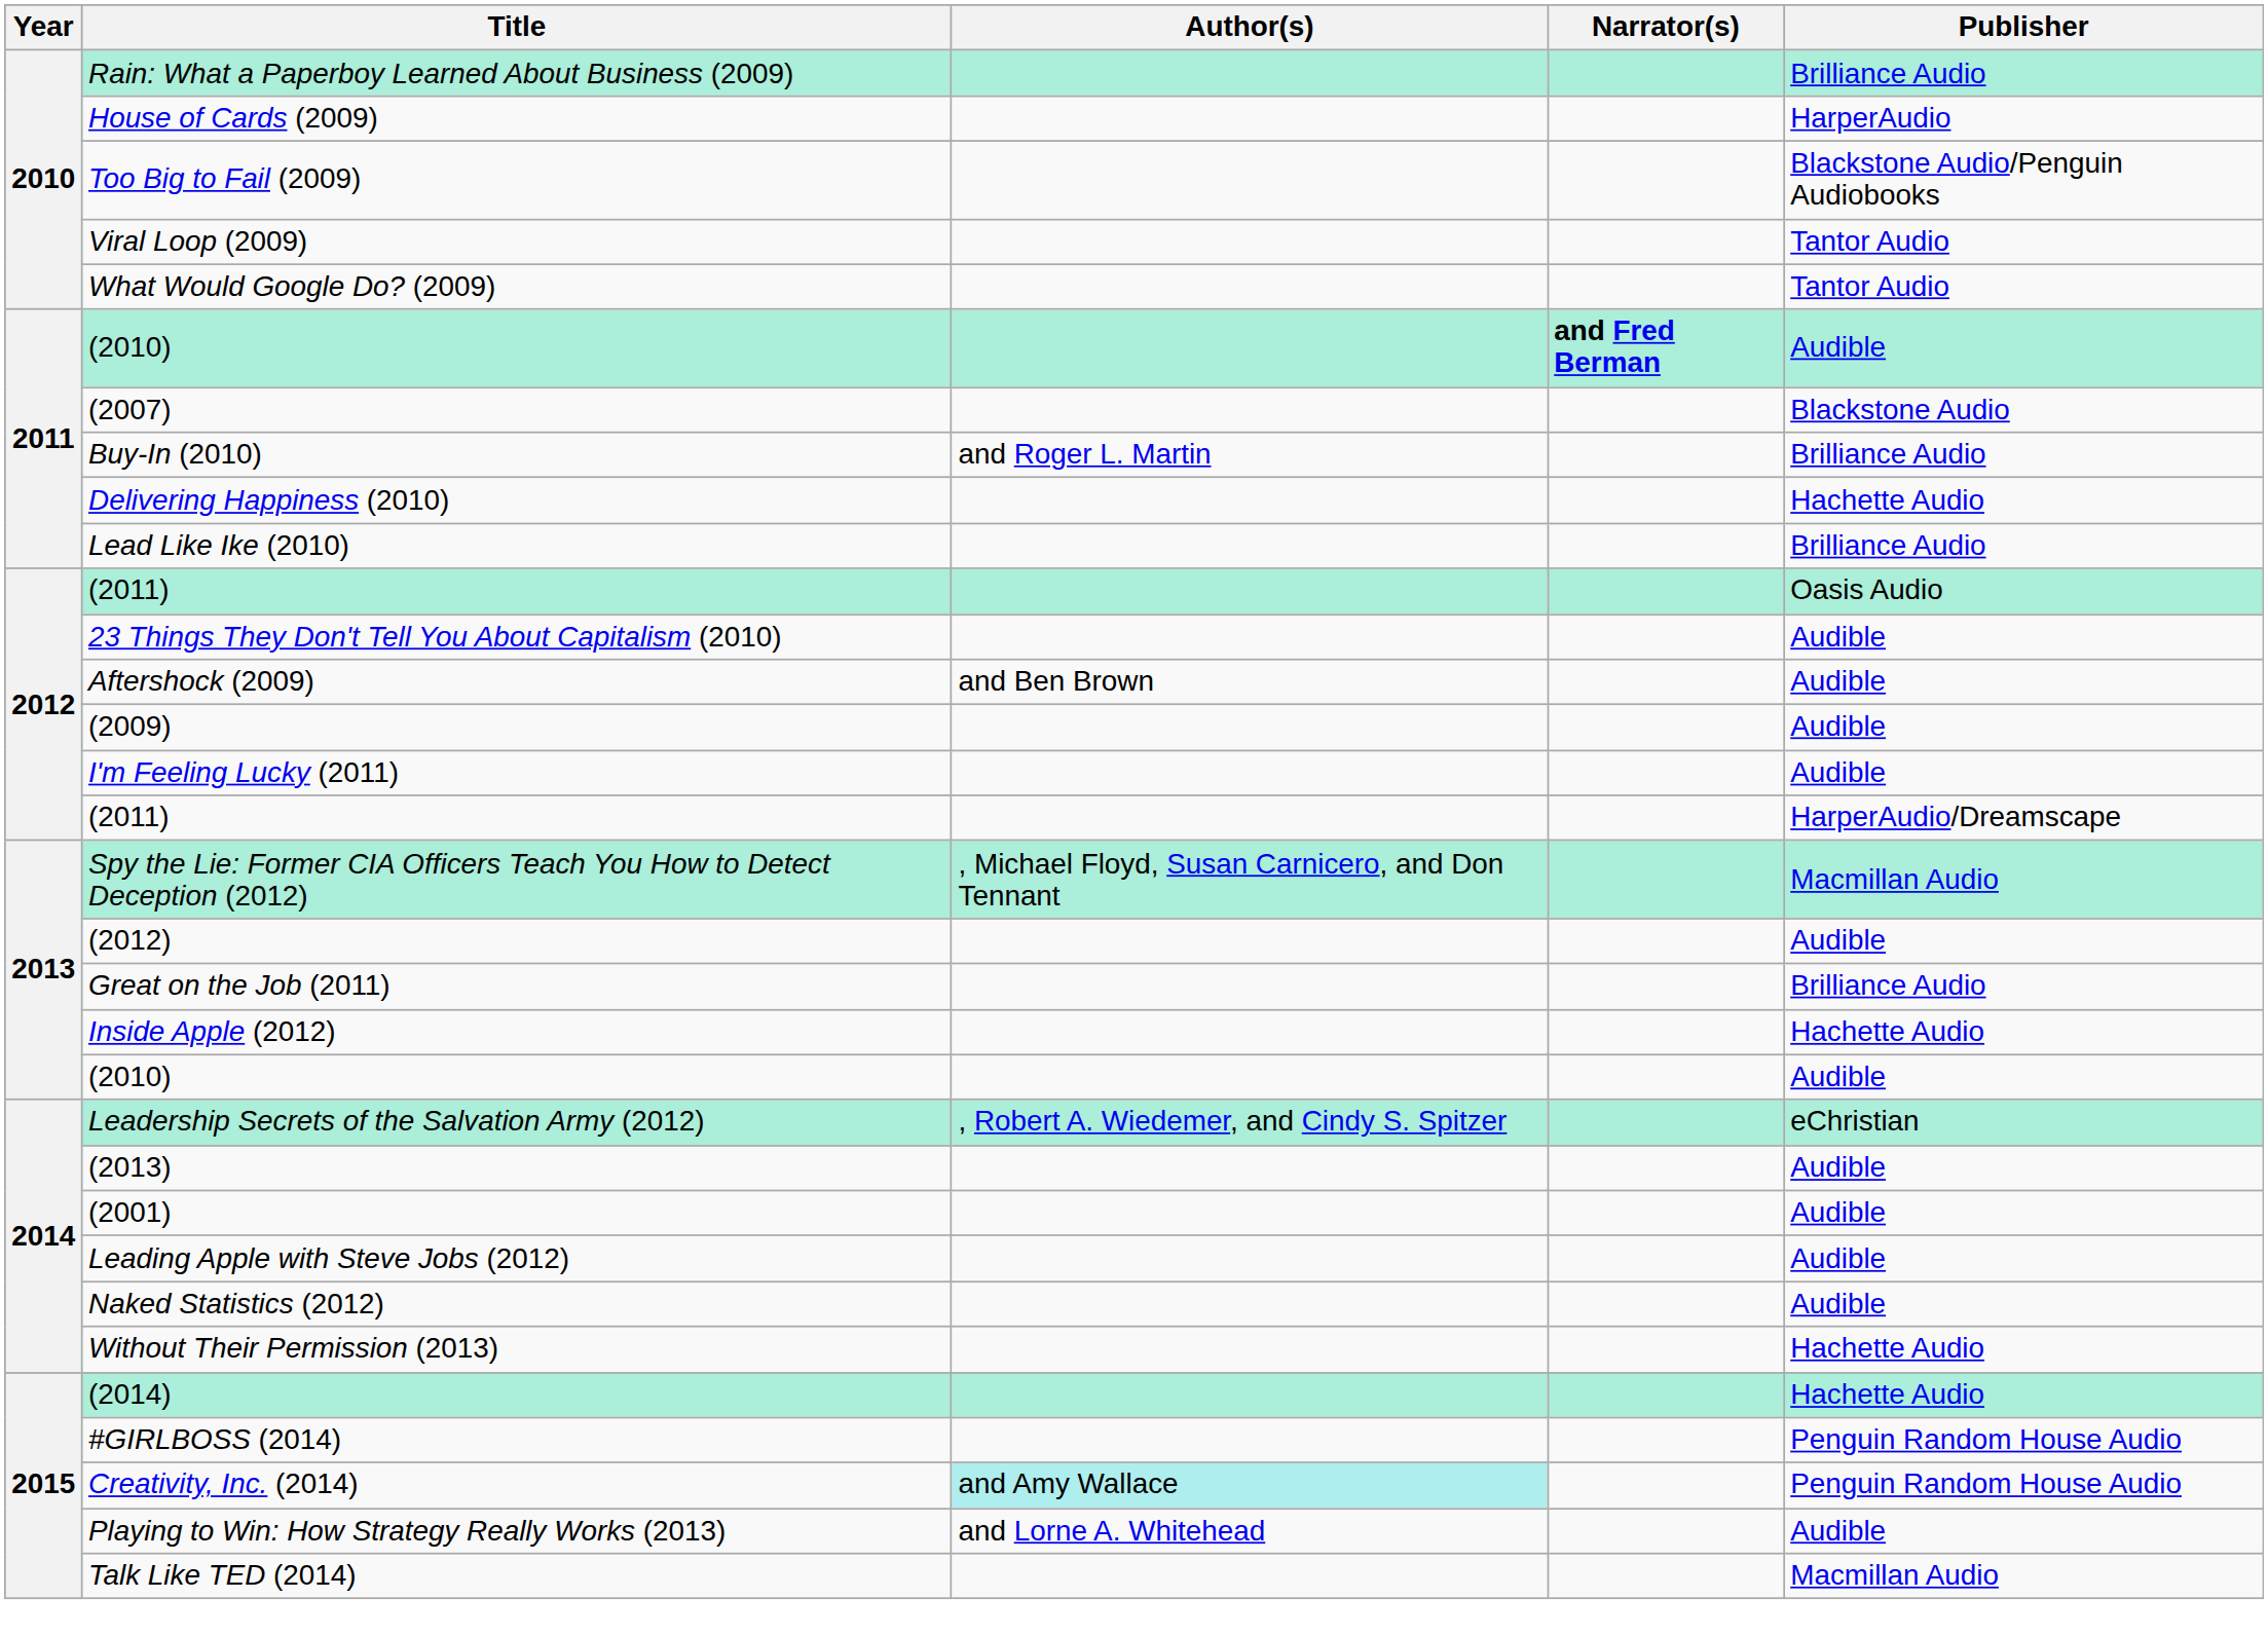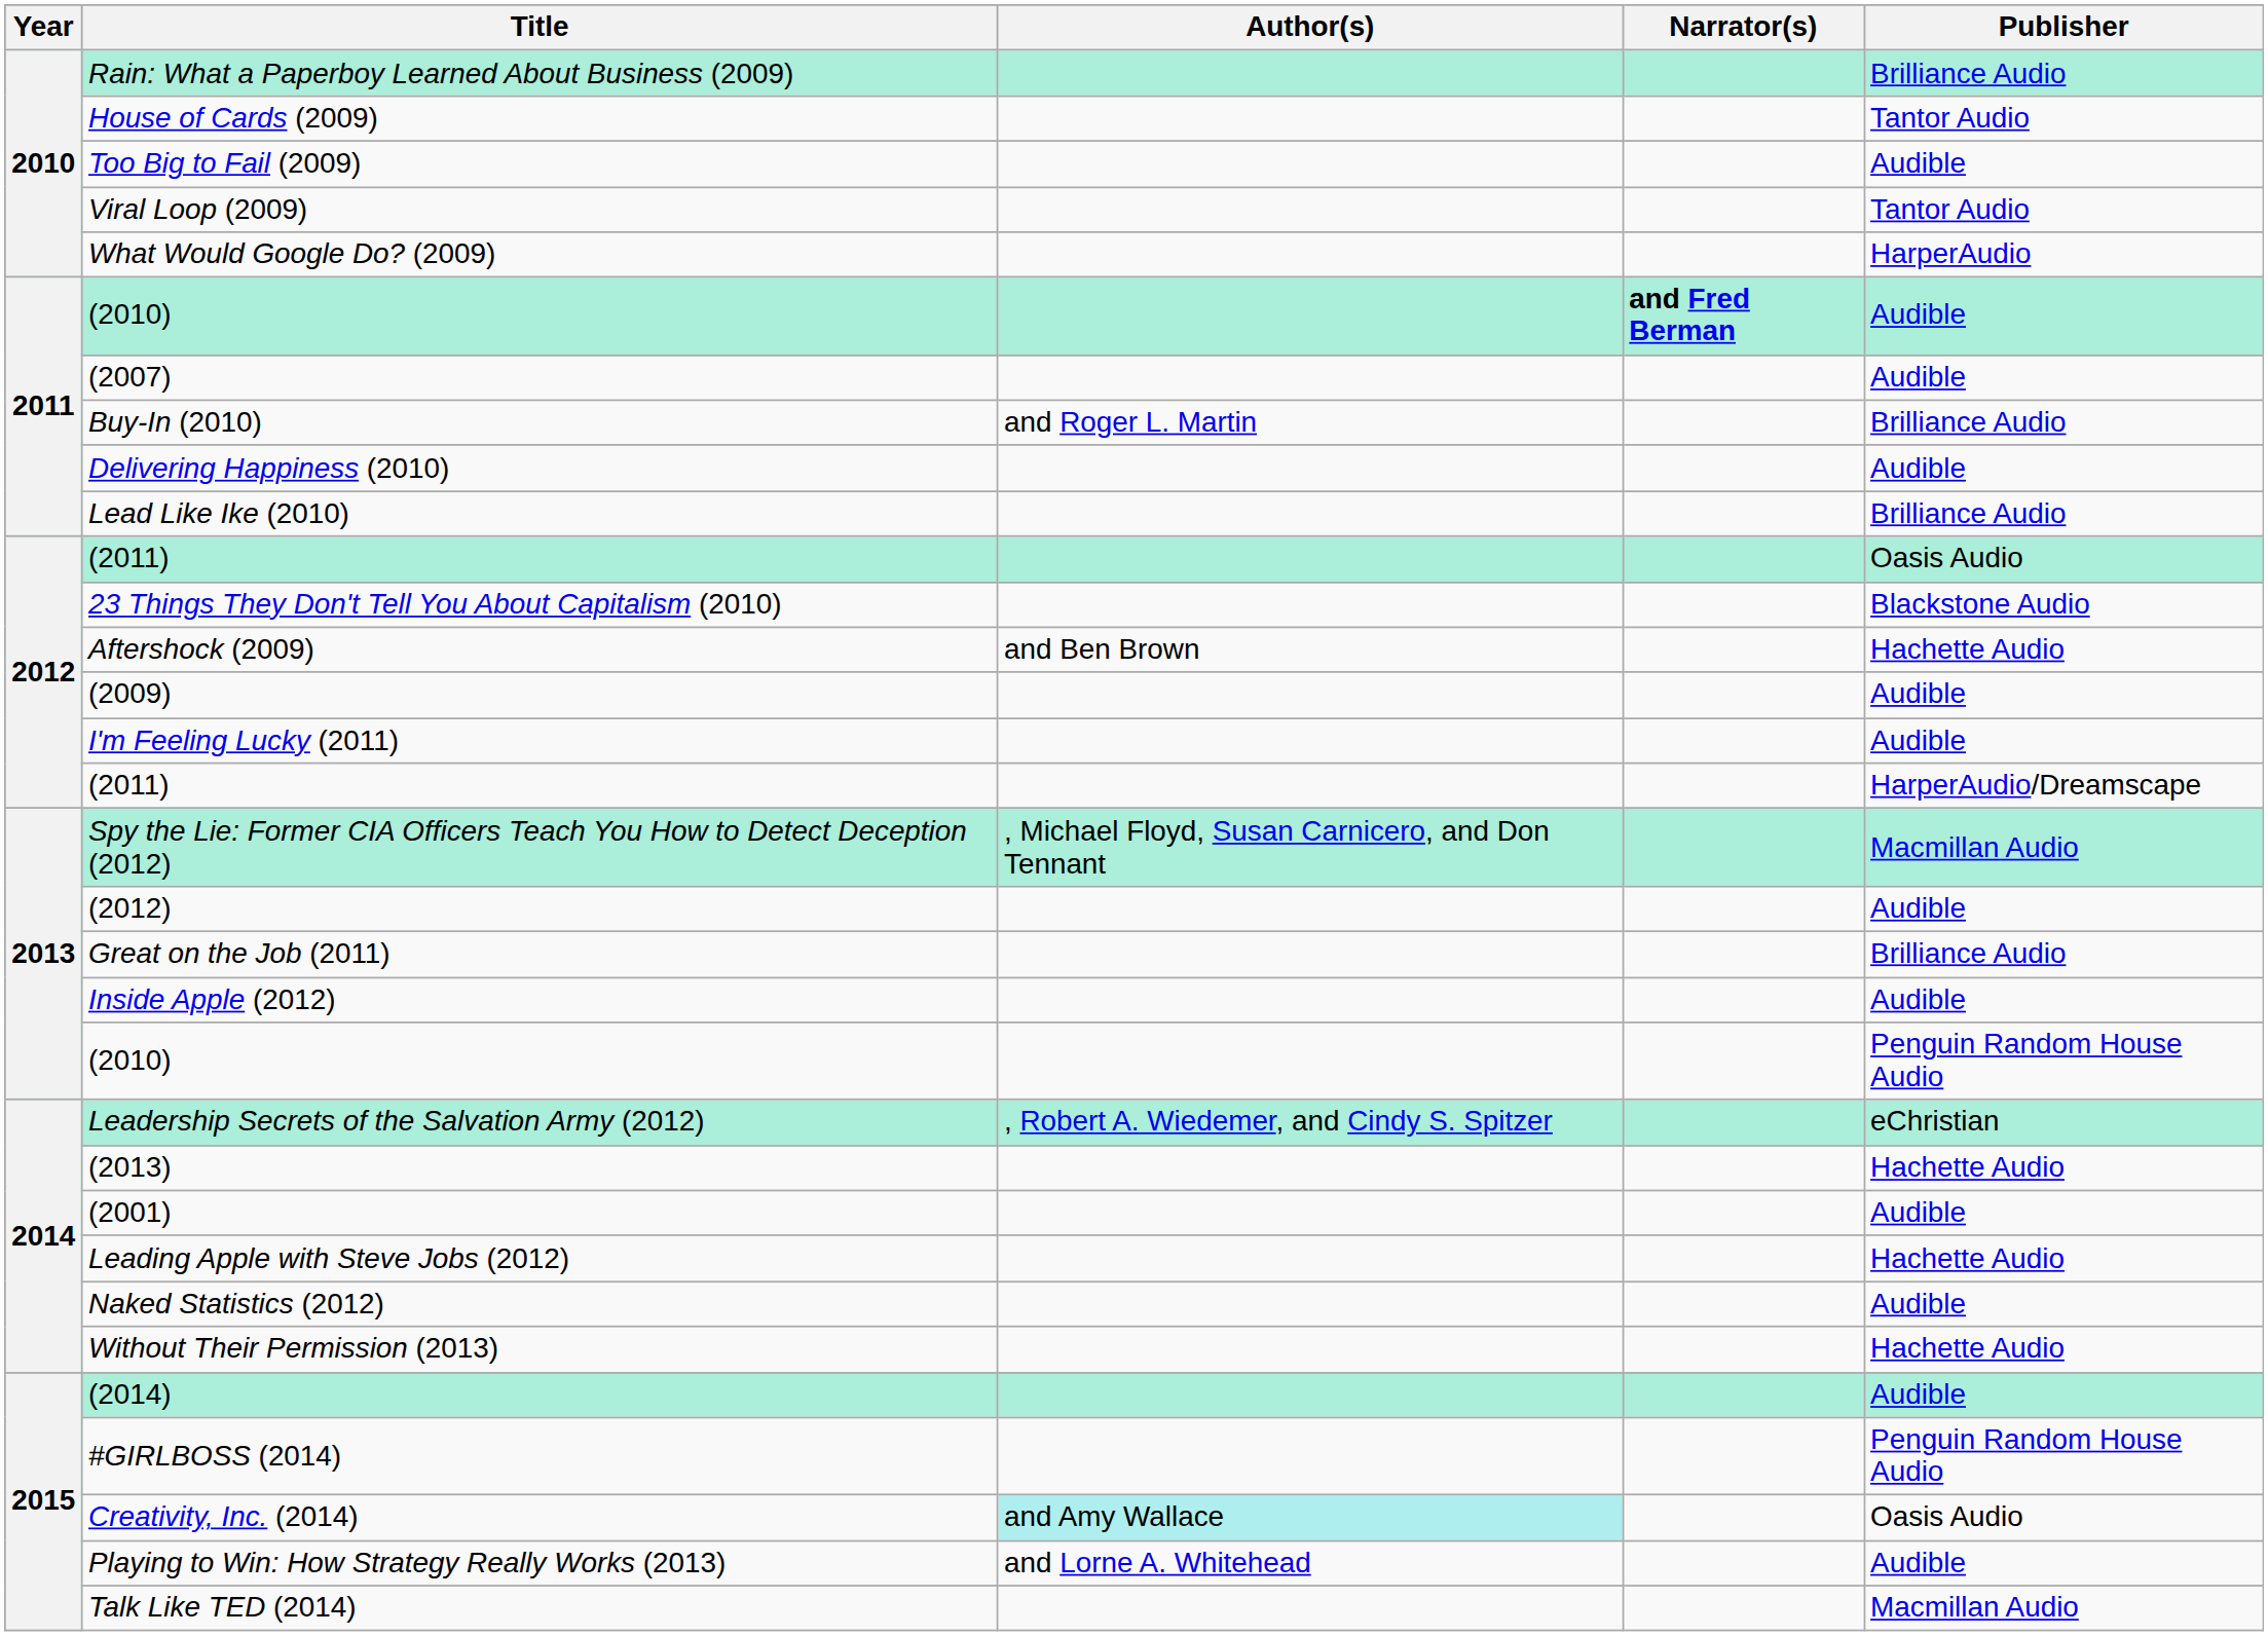 <table class="wikitable sortable mw-collapsible" style="width:100%">
 <tr bgcolor="#bebebe">
 <th scope=“col” width=“4%”>Year</th>
 <th scope=“col” width=“24%”>Title</th>
 <th scope=“col” width=“24%”>Author(s)</th>
 <th scope=“col” width=“24%”>Narrator(s)</th>
 <th scope=“col” width=“24%”>Publisher</th>
 </tr>
 <tr style=background:#ABEED9>
 <th rowspan="5">2010<br></th>
 <td><em>Rain: What a Paperboy Learned About Business</em> (2009)</td>
 <td></td>
 <td></td>
 <td><a href='#'>Brilliance Audio</a></td>
 </tr>
 <tr>
 <td><em><a href='#'>House of Cards</a></em> (2009)</td>
 <td></td>
 <td></td>
-<td><a href='#'>HarperAudio</a></td>
+<td><a href='#'>Tantor Audio</a></td>
 </tr>
 <tr>
 <td><em><a href='#'>Too Big to Fail</a></em> (2009)</td>
 <td></td>
 <td></td>
-<td><a href='#'>Blackstone Audio</a>/Penguin Audiobooks</td>
+<td><a href='#'>Audible</a></td>
 </tr>
 <tr>
 <td><em>Viral Loop</em> (2009)</td>
 <td></td>
 <td></td>
 <td><a href='#'>Tantor Audio</a></td>
 </tr>
 <tr>
 <td><em>What Would Google Do?</em> (2009)</td>
 <td></td>
 <td></td>
-<td><a href='#'>Tantor Audio</a></td>
+<td><a href='#'>HarperAudio</a></td>
 </tr>
 <tr style=background:#ABEED9>
 <th rowspan="5">2011<br></th>
 <td> (2010)</td>
 <td></td>
 <td><strong> and <a href='#'>Fred Berman</a></strong></td>
 <td><a href='#'>Audible</a></td>
 </tr>
 <tr>
 <td> (2007)</td>
 <td></td>
 <td></td>
-<td><a href='#'>Blackstone Audio</a></td>
+<td><a href='#'>Audible</a></td>
 </tr>
 <tr>
 <td><em>Buy-In</em> (2010)</td>
 <td> and <a href='#'>Roger L. Martin</a></td>
 <td></td>
 <td><a href='#'>Brilliance Audio</a></td>
 </tr>
 <tr>
 <td><em><a href='#'>Delivering Happiness</a></em> (2010)</td>
 <td></td>
 <td></td>
-<td><a href='#'>Hachette Audio</a></td>
+<td><a href='#'>Audible</a></td>
 </tr>
 <tr>
 <td><em>Lead Like Ike</em> (2010)</td>
 <td></td>
 <td></td>
 <td><a href='#'>Brilliance Audio</a></td>
 </tr>
 <tr style=background:#ABEED9>
 <th rowspan="6">2012<br></th>
 <td> (2011)</td>
 <td></td>
 <td></td>
 <td>Oasis Audio</td>
 </tr>
 <tr>
 <td><em><a href='#'>23 Things They Don't Tell You About Capitalism</a></em> (2010)</td>
 <td></td>
 <td></td>
-<td><a href='#'>Audible</a></td>
+<td><a href='#'>Blackstone Audio</a></td>
 </tr>
 <tr>
 <td><em>Aftershock</em> (2009)</td>
 <td> and Ben Brown</td>
 <td></td>
-<td><a href='#'>Audible</a></td>
+<td><a href='#'>Hachette Audio</a></td>
 </tr>
 <tr>
 <td> (2009)</td>
 <td></td>
 <td></td>
 <td><a href='#'>Audible</a></td>
 </tr>
 <tr>
 <td><em><a href='#'>I'm Feeling Lucky</a></em> (2011)</td>
 <td></td>
 <td></td>
 <td><a href='#'>Audible</a></td>
 </tr>
 <tr>
 <td> (2011)</td>
 <td></td>
 <td></td>
 <td><a href='#'>HarperAudio</a>/Dreamscape</td>
 </tr>
 <tr style=background:#ABEED9>
 <th rowspan="5">2013<br></th>
 <td><em>Spy the Lie: Former CIA Officers Teach You How to Detect Deception</em> (2012)</td>
 <td>, Michael Floyd, <a href='#'>Susan Carnicero</a>, and Don Tennant</td>
 <td></td>
 <td><a href='#'>Macmillan Audio</a></td>
 </tr>
 <tr>
 <td> (2012)</td>
 <td></td>
 <td></td>
 <td><a href='#'>Audible</a></td>
 </tr>
 <tr>
 <td><em>Great on the Job</em> (2011)</td>
 <td></td>
 <td></td>
 <td><a href='#'>Brilliance Audio</a></td>
 </tr>
 <tr>
 <td><em><a href='#'>Inside Apple</a></em> (2012)</td>
 <td></td>
 <td></td>
-<td><a href='#'>Hachette Audio</a></td>
+<td><a href='#'>Audible</a></td>
 </tr>
 <tr>
 <td> (2010)</td>
 <td></td>
 <td></td>
-<td><a href='#'>Audible</a></td>
+<td><a href='#'>Penguin Random House Audio</a></td>
 </tr>
 <tr style=background:#ABEED9>
 <th rowspan="6">2014<br></th>
 <td><em>Leadership Secrets of the Salvation Army</em> (2012)</td>
 <td>, <a href='#'>Robert A. Wiedemer</a>, and <a href='#'>Cindy S. Spitzer</a></td>
 <td></td>
 <td>eChristian</td>
 </tr>
 <tr>
 <td> (2013)</td>
 <td></td>
 <td></td>
-<td><a href='#'>Audible</a></td>
+<td><a href='#'>Hachette Audio</a></td>
 </tr>
 <tr>
 <td> (2001)</td>
 <td></td>
 <td></td>
 <td><a href='#'>Audible</a></td>
 </tr>
 <tr>
 <td><em>Leading Apple with Steve Jobs</em> (2012)</td>
 <td></td>
 <td></td>
-<td><a href='#'>Audible</a></td>
+<td><a href='#'>Hachette Audio</a></td>
 </tr>
 <tr>
 <td><em>Naked Statistics</em> (2012)</td>
 <td></td>
 <td></td>
 <td><a href='#'>Audible</a></td>
 </tr>
 <tr>
 <td><em>Without Their Permission</em> (2013)</td>
 <td></td>
 <td></td>
 <td><a href='#'>Hachette Audio</a></td>
 </tr>
 <tr style=background:#ABEED9>
 <th rowspan="5">2015<br></th>
 <td> (2014)</td>
 <td></td>
 <td></td>
-<td><a href='#'>Hachette Audio</a></td>
+<td><a href='#'>Audible</a></td>
 </tr>
 <tr>
 <td><em>#GIRLBOSS</em> (2014)</td>
 <td></td>
 <td></td>
 <td><a href='#'>Penguin Random House Audio</a></td>
 </tr>
 <tr>
 <td><em><a href='#'>Creativity, Inc.</a></em> (2014)</td>
 <td style="background: paleturquoise;"> and Amy Wallace </td>
 <td></td>
-<td><a href='#'>Penguin Random House Audio</a></td>
+<td>Oasis Audio</td>
 </tr>
 <tr>
 <td><em>Playing to Win: How Strategy Really Works</em> (2013)</td>
 <td> and <a href='#'>Lorne A. Whitehead</a></td>
 <td></td>
 <td><a href='#'>Audible</a></td>
 </tr>
 <tr>
 <td><em>Talk Like TED</em> (2014)</td>
 <td></td>
 <td></td>
 <td><a href='#'>Macmillan Audio</a></td>
 </tr>
 </table>
